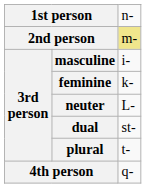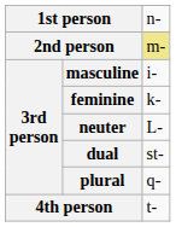 <table class="wikitable">
 <tr>
 <th colspan="2">1st person</th>
 <td>n-</td>
 </tr>
 <tr>
 <th colspan="2">2nd person</th>
 <td style="background: khaki;">m-</td>
 </tr>
 <tr>
 <th rowspan="5">3rd<br>person</th>
 <th>masculine</th>
 <td>i-</td>
 </tr>
 <tr>
 <th>feminine</th>
 <td>k-</td>
 </tr>
 <tr>
 <th>neuter</th>
 <td>L-</td>
 </tr>
 <tr>
 <th>dual</th>
 <td>st-</td>
 </tr>
 <tr>
 <th>plural</th>
-<td>t-</td>
+<td>q-</td>
 </tr>
 <tr>
 <th colspan="2">4th person</th>
-<td>q-</td>
+<td>t-</td>
 </tr>
 </table>
